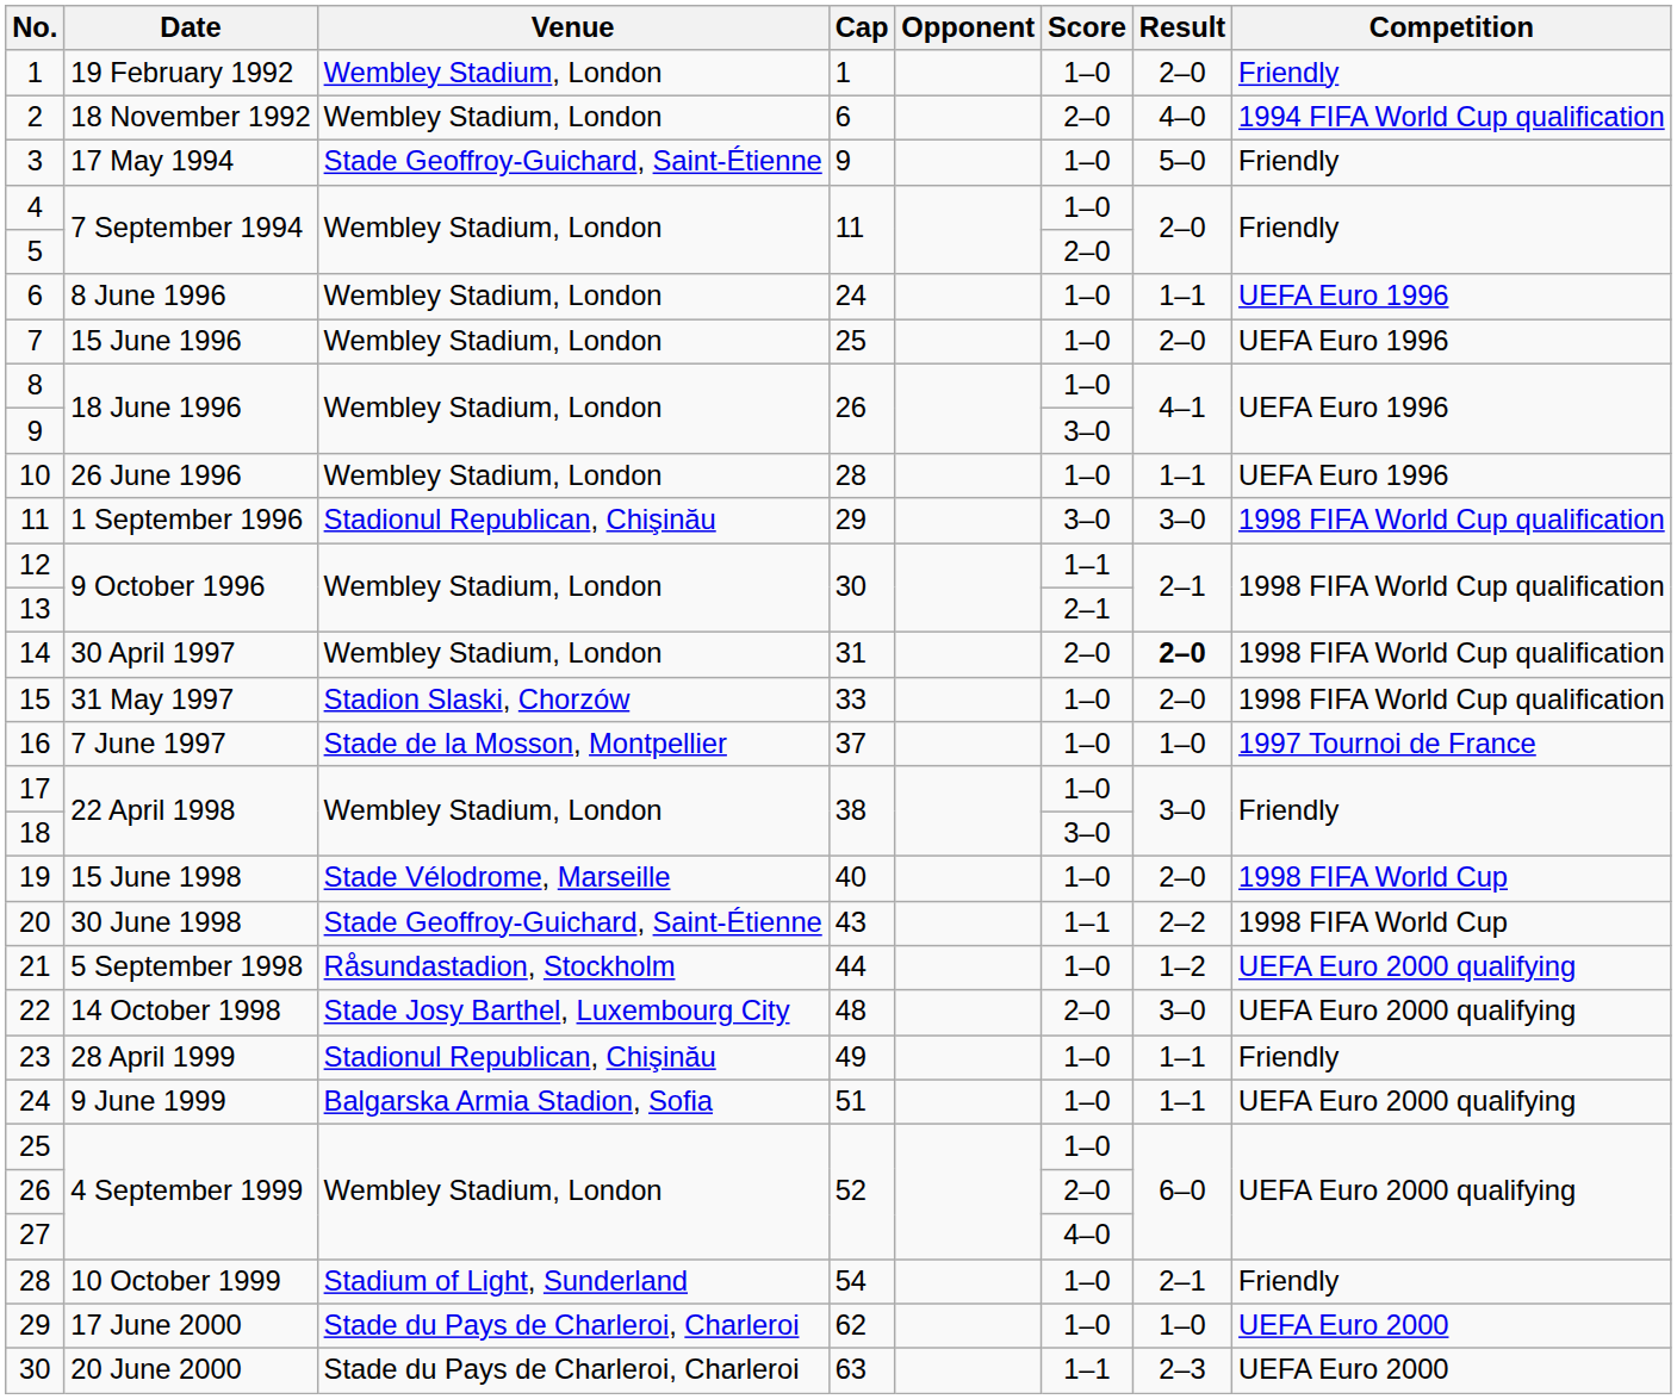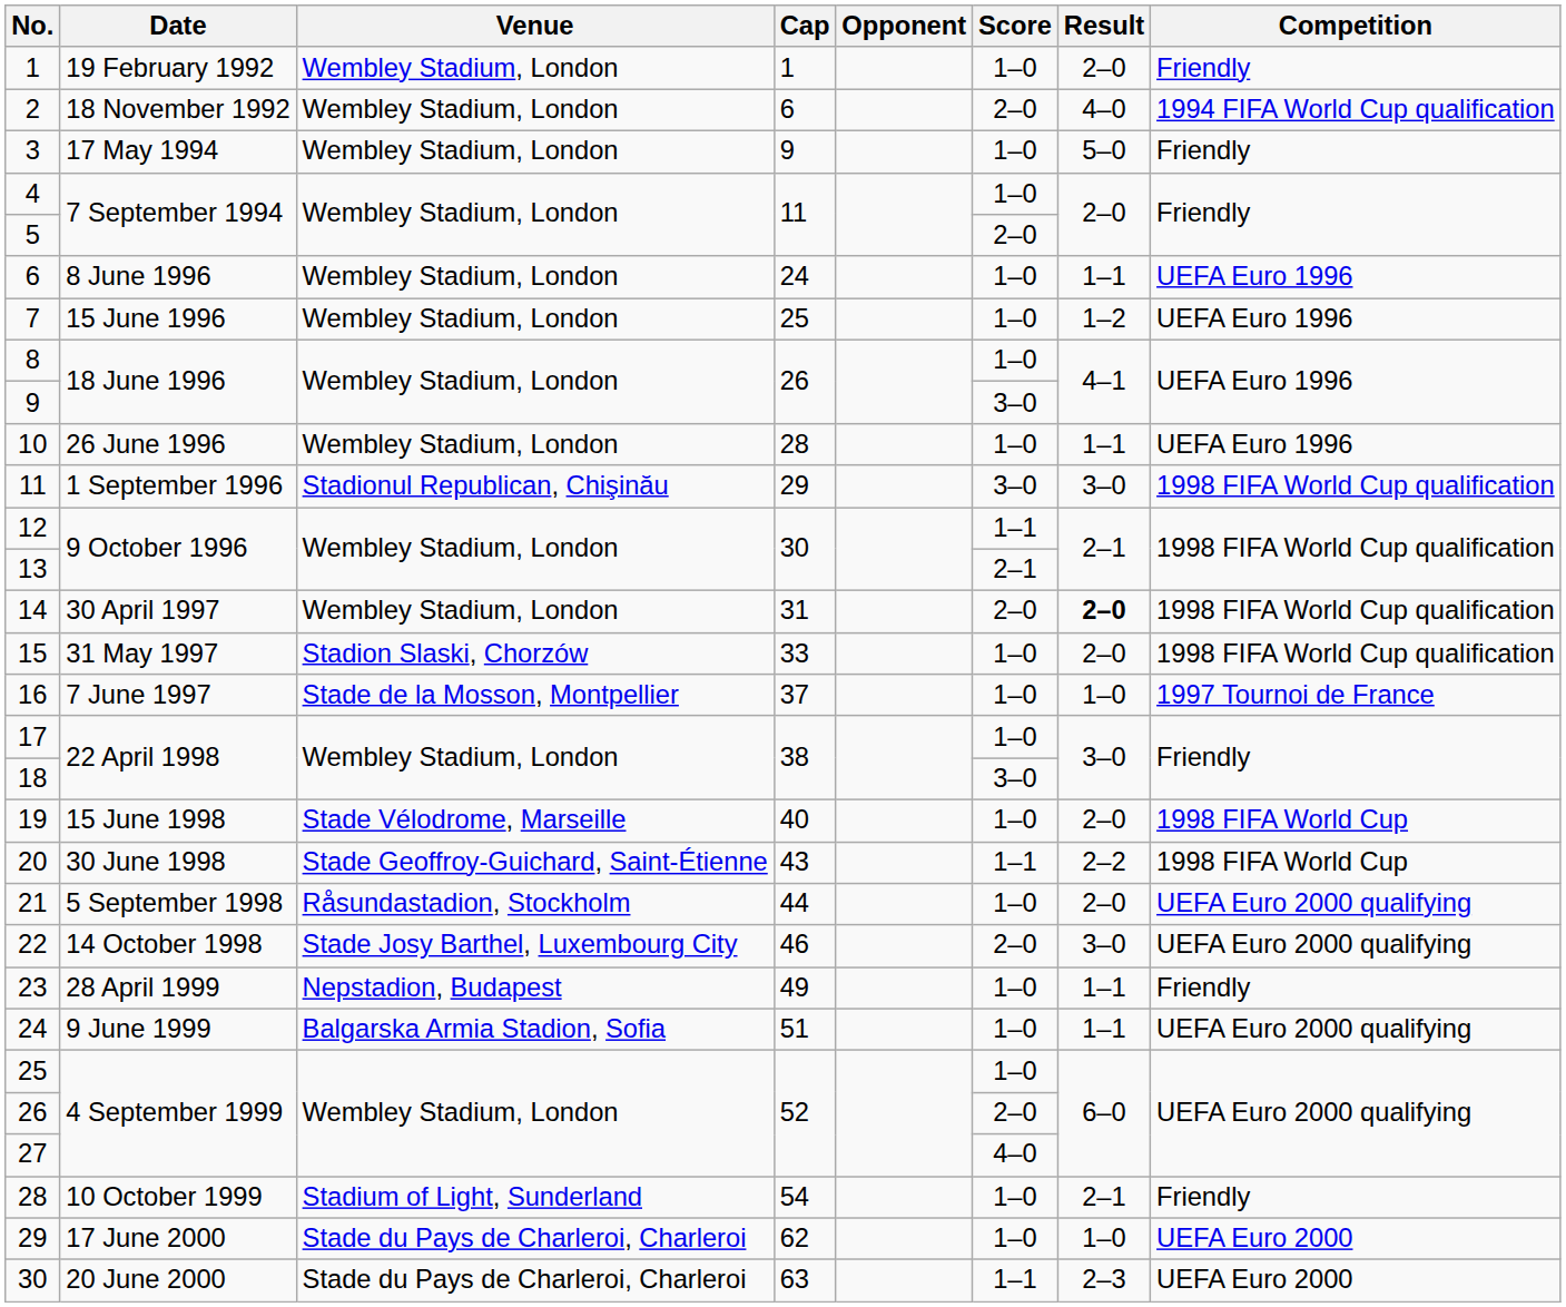 <table class="wikitable sortable">
 <tr>
 <th scope="col">No.</th>
 <th scope="col">Date</th>
 <th scope="col">Venue</th>
 <th scope="col">Cap</th>
 <th scope="col">Opponent</th>
 <th scope="col">Score</th>
 <th scope="col">Result</th>
 <th scope="col">Competition</th>
 </tr>
 <tr>
 <td align="center">1</td>
 <td>19 February 1992</td>
 <td><a href='#'>Wembley Stadium</a>, London</td>
 <td>1</td>
 <td></td>
 <td align="center">1–0</td>
 <td align="center">2–0</td>
 <td><a href='#'>Friendly</a></td>
 </tr>
 <tr>
 <td align="center">2</td>
 <td>18 November 1992</td>
 <td>Wembley Stadium, London</td>
 <td>6</td>
 <td></td>
 <td align="center">2–0</td>
 <td align="center">4–0</td>
 <td><a href='#'>1994 FIFA World Cup qualification</a></td>
 </tr>
 <tr>
 <td align="center">3</td>
 <td>17 May 1994</td>
-<td><a href='#'>Stade Geoffroy-Guichard</a>, <a href='#'>Saint-Étienne</a></td>
+<td>Wembley Stadium, London</td>
 <td>9</td>
 <td></td>
 <td align="center">1–0</td>
 <td align="center">5–0</td>
 <td>Friendly</td>
 </tr>
 <tr>
 <td align="center">4</td>
 <td rowspan="2">7 September 1994</td>
 <td rowspan="2">Wembley Stadium, London</td>
 <td rowspan="2">11</td>
 <td rowspan="2"></td>
 <td align="center">1–0</td>
 <td rowspan="2" align="center">2–0</td>
 <td rowspan="2">Friendly</td>
 </tr>
 <tr>
 <td align="center">5</td>
 <td align="center">2–0</td>
 </tr>
 <tr>
 <td align="center">6</td>
 <td>8 June 1996</td>
 <td>Wembley Stadium, London</td>
 <td>24</td>
 <td></td>
 <td align="center">1–0</td>
 <td align="center">1–1</td>
 <td><a href='#'>UEFA Euro 1996</a></td>
 </tr>
 <tr>
 <td align="center">7</td>
 <td>15 June 1996</td>
 <td>Wembley Stadium, London</td>
 <td>25</td>
 <td></td>
 <td align="center">1–0</td>
-<td align="center">2–0</td>
+<td align="center">1–2</td>
 <td>UEFA Euro 1996</td>
 </tr>
 <tr>
 <td align="center">8</td>
 <td rowspan="2">18 June 1996</td>
 <td rowspan="2">Wembley Stadium, London</td>
 <td rowspan="2">26</td>
 <td rowspan="2"></td>
 <td align="center">1–0</td>
 <td rowspan="2" align="center">4–1</td>
 <td rowspan="2">UEFA Euro 1996</td>
 </tr>
 <tr>
 <td align="center">9</td>
 <td align="center">3–0</td>
 </tr>
 <tr>
 <td align="center">10</td>
 <td>26 June 1996</td>
 <td>Wembley Stadium, London</td>
 <td>28</td>
 <td></td>
 <td align="center">1–0</td>
 <td align="center">1–1</td>
 <td>UEFA Euro 1996</td>
 </tr>
 <tr>
 <td align="center">11</td>
 <td>1 September 1996</td>
 <td><a href='#'>Stadionul Republican</a>, <a href='#'>Chişinău</a></td>
 <td>29</td>
 <td></td>
 <td align="center">3–0</td>
 <td align="center">3–0</td>
 <td><a href='#'>1998 FIFA World Cup qualification</a></td>
 </tr>
 <tr>
 <td align="center">12</td>
 <td rowspan="2">9 October 1996</td>
 <td rowspan="2">Wembley Stadium, London</td>
 <td rowspan="2">30</td>
 <td rowspan="2"></td>
 <td align="center">1–1</td>
 <td rowspan="2" align="center">2–1</td>
 <td rowspan="2">1998 FIFA World Cup qualification</td>
 </tr>
 <tr>
 <td align="center">13</td>
 <td align="center">2–1</td>
 </tr>
 <tr>
 <td align="center">14</td>
 <td>30 April 1997</td>
 <td>Wembley Stadium, London</td>
 <td>31</td>
 <td></td>
 <td align="center">2–0</td>
 <td align="center"><strong>2–0</strong></td>
 <td>1998 FIFA World Cup qualification</td>
 </tr>
 <tr>
 <td align="center">15</td>
 <td>31 May 1997</td>
 <td><a href='#'>Stadion Slaski</a>, <a href='#'>Chorzów</a></td>
 <td>33</td>
 <td></td>
 <td align="center">1–0</td>
 <td align="center">2–0</td>
 <td>1998 FIFA World Cup qualification</td>
 </tr>
 <tr>
 <td align="center">16</td>
 <td>7 June 1997</td>
 <td><a href='#'>Stade de la Mosson</a>, <a href='#'>Montpellier</a></td>
 <td>37</td>
 <td></td>
 <td align="center">1–0</td>
 <td align="center">1–0</td>
 <td><a href='#'>1997 Tournoi de France</a></td>
 </tr>
 <tr>
 <td align="center">17</td>
 <td rowspan="2">22 April 1998</td>
 <td rowspan="2">Wembley Stadium, London</td>
 <td rowspan="2">38</td>
 <td rowspan="2"></td>
 <td align="center">1–0</td>
 <td rowspan="2" align="center">3–0</td>
 <td rowspan="2">Friendly</td>
 </tr>
 <tr>
 <td align="center">18</td>
 <td align="center">3–0</td>
 </tr>
 <tr>
 <td align="center">19</td>
 <td>15 June 1998</td>
 <td><a href='#'>Stade Vélodrome</a>, <a href='#'>Marseille</a></td>
 <td>40</td>
 <td></td>
 <td align="center">1–0</td>
 <td align="center">2–0</td>
 <td><a href='#'>1998 FIFA World Cup</a></td>
 </tr>
 <tr>
 <td align="center">20</td>
 <td>30 June 1998</td>
 <td><a href='#'>Stade Geoffroy-Guichard</a>, <a href='#'>Saint-Étienne</a></td>
 <td>43</td>
 <td></td>
 <td align="center">1–1</td>
 <td align="center">2–2</td>
 <td>1998 FIFA World Cup</td>
 </tr>
 <tr>
 <td align="center">21</td>
 <td>5 September 1998</td>
 <td><a href='#'>Råsundastadion</a>, <a href='#'>Stockholm</a></td>
 <td>44</td>
 <td></td>
 <td align="center">1–0</td>
-<td align="center">1–2</td>
+<td align="center">2–0</td>
 <td><a href='#'>UEFA Euro 2000 qualifying</a></td>
 </tr>
 <tr>
 <td align="center">22</td>
 <td>14 October 1998</td>
 <td><a href='#'>Stade Josy Barthel</a>, <a href='#'>Luxembourg City</a></td>
-<td>48</td>
+<td>46</td>
 <td></td>
 <td align="center">2–0</td>
 <td align="center">3–0</td>
 <td>UEFA Euro 2000 qualifying</td>
 </tr>
 <tr>
 <td align="center">23</td>
 <td>28 April 1999</td>
-<td><a href='#'>Stadionul Republican</a>, <a href='#'>Chişinău</a></td>
+<td><a href='#'>Nepstadion</a>, <a href='#'>Budapest</a></td>
 <td>49</td>
 <td></td>
 <td align="center">1–0</td>
 <td align="center">1–1</td>
 <td>Friendly</td>
 </tr>
 <tr>
 <td align="center">24</td>
 <td>9 June 1999</td>
 <td><a href='#'>Balgarska Armia Stadion</a>, <a href='#'>Sofia</a></td>
 <td>51</td>
 <td></td>
 <td align="center">1–0</td>
 <td align="center">1–1</td>
 <td>UEFA Euro 2000 qualifying</td>
 </tr>
 <tr>
 <td align="center">25</td>
 <td rowspan="3">4 September 1999</td>
 <td rowspan="3">Wembley Stadium, London</td>
 <td rowspan="3">52</td>
 <td rowspan="3"></td>
 <td align="center">1–0</td>
 <td rowspan="3" align="center">6–0</td>
 <td rowspan="3">UEFA Euro 2000 qualifying</td>
 </tr>
 <tr>
 <td align="center">26</td>
 <td align="center">2–0</td>
 </tr>
 <tr>
 <td align="center">27</td>
 <td align="center">4–0</td>
 </tr>
 <tr>
 <td align="center">28</td>
 <td>10 October 1999</td>
 <td><a href='#'>Stadium of Light</a>, <a href='#'>Sunderland</a></td>
 <td>54</td>
 <td></td>
 <td align="center">1–0</td>
 <td align="center">2–1</td>
 <td>Friendly</td>
 </tr>
 <tr>
 <td align="center">29</td>
 <td>17 June 2000</td>
 <td><a href='#'>Stade du Pays de Charleroi</a>, <a href='#'>Charleroi</a></td>
 <td>62</td>
 <td></td>
 <td align="center">1–0</td>
 <td align="center">1–0</td>
 <td><a href='#'>UEFA Euro 2000</a></td>
 </tr>
 <tr>
 <td align="center">30</td>
 <td>20 June 2000</td>
 <td>Stade du Pays de Charleroi, Charleroi</td>
 <td>63</td>
 <td></td>
 <td align="center">1–1</td>
 <td align="center">2–3</td>
 <td>UEFA Euro 2000</td>
 </tr>
 </table>
